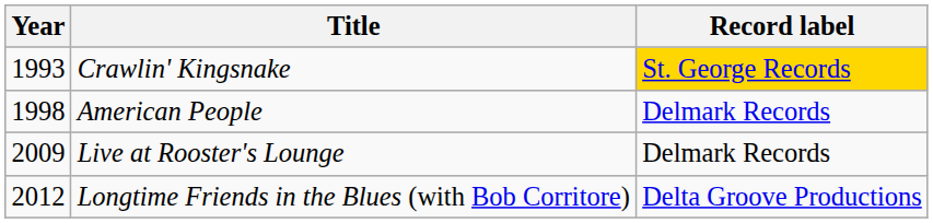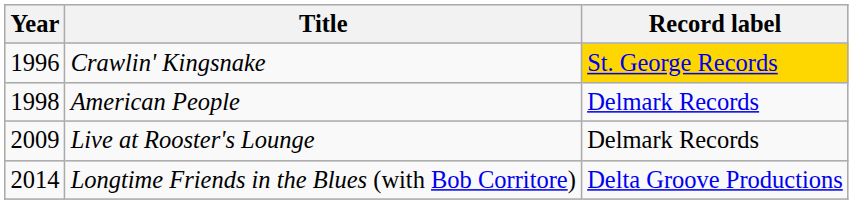 <table class="wikitable sortable">
 <tr>
 <th>Year</th>
 <th>Title</th>
 <th>Record label</th>
 </tr>
 <tr>
-<td>1993</td>
+<td>1996</td>
 <td><em> Crawlin' Kingsnake</em></td>
 <td style="background: gold; text-align:left;"><a href='#'>St. George Records</a></td>
 </tr>
 <tr>
 <td>1998</td>
 <td><em>American People</em></td>
 <td style="text-align:left;"><a href='#'>Delmark Records</a></td>
 </tr>
 <tr>
 <td>2009</td>
 <td><em>Live at Rooster's Lounge</em></td>
 <td style="text-align:left;">Delmark Records</td>
 </tr>
 <tr>
-<td>2012</td>
+<td>2014</td>
 <td><em>Longtime Friends in the Blues</em> (with <a href='#'>Bob Corritore</a>)</td>
 <td style="text-align:left;"><a href='#'>Delta Groove Productions</a></td>
 </tr>
 </table>
